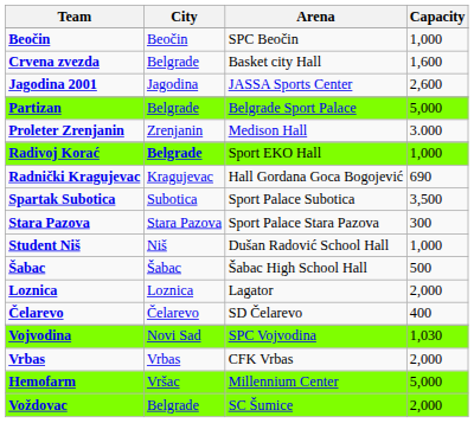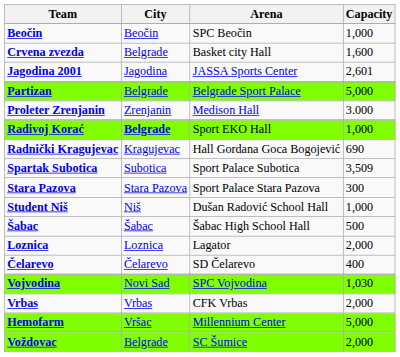 <table class="wikitable sortable">
 <tr>
 <th>Team</th>
 <th>City</th>
 <th>Arena</th>
 <th>Capacity</th>
 </tr>
 <tr>
 </tr>
 <tr>
 <td><strong><a href='#'>Beočin</a></strong></td>
 <td><a href='#'>Beočin</a></td>
 <td>SPC Beočin</td>
 <td>1,000</td>
 </tr>
 <tr>
 <td><strong><a href='#'>Crvena zvezda</a></strong></td>
 <td><a href='#'>Belgrade</a></td>
 <td>Basket city Hall</td>
 <td>1,600</td>
 </tr>
 <tr>
 <td><strong><a href='#'>Jagodina 2001</a></strong></td>
 <td><a href='#'>Jagodina</a></td>
 <td><a href='#'>JASSA Sports Center</a></td>
-<td>2,600</td>
+<td>2,601</td>
 </tr>
 <tr>
 </tr>
 <tr bgcolor="#7fff00">
 <td><strong><a href='#'>Partizan</a></strong></td>
 <td><a href='#'>Belgrade</a></td>
 <td><a href='#'>Belgrade Sport Palace</a></td>
 <td>5,000</td>
 </tr>
 <tr>
 <td><strong><a href='#'>Proleter Zrenjanin</a></strong></td>
 <td><a href='#'>Zrenjanin</a></td>
 <td><a href='#'>Medison Hall</a></td>
 <td>3.000</td>
 </tr>
 <tr>
 </tr>
 <tr bgcolor="#7fff00">
 <td><strong><a href='#'>Radivoj Korać</a></strong></td>
 <td><strong><a href='#'>Belgrade</a></strong></td>
 <td>Sport EKO Hall</td>
 <td>1,000</td>
 </tr>
 <tr>
 <td><strong><a href='#'>Radnički Kragujevac</a></strong></td>
 <td><a href='#'>Kragujevac</a></td>
 <td>Hall Gordana Goca Bogojević</td>
 <td>690</td>
 </tr>
 <tr>
 <td><strong><a href='#'>Spartak Subotica</a></strong></td>
 <td><a href='#'>Subotica</a></td>
 <td>Sport Palace Subotica</td>
-<td>3,500</td>
+<td>3,509</td>
 </tr>
 <tr>
 <td><strong><a href='#'>Stara Pazova</a></strong></td>
 <td><a href='#'>Stara Pazova</a></td>
 <td>Sport Palace Stara Pazova</td>
 <td>300</td>
 </tr>
 <tr>
 <td><strong><a href='#'>Student Niš</a></strong></td>
 <td><a href='#'>Niš</a></td>
 <td>Dušan Radović School Hall</td>
 <td>1,000</td>
 </tr>
 <tr>
 <td><strong><a href='#'>Šabac</a></strong></td>
 <td><a href='#'>Šabac</a></td>
 <td>Šabac High School Hall</td>
 <td>500</td>
 </tr>
 <tr>
 <td><strong><a href='#'>Loznica</a></strong></td>
 <td><a href='#'>Loznica</a></td>
 <td>Lagator</td>
 <td>2,000</td>
 </tr>
 <tr>
 <td><strong><a href='#'>Čelarevo</a></strong></td>
 <td><a href='#'>Čelarevo</a></td>
 <td>SD Čelarevo</td>
 <td>400</td>
 </tr>
 <tr>
 </tr>
 <tr bgcolor="#7fff00">
 <td><strong><a href='#'>Vojvodina</a></strong></td>
 <td><a href='#'>Novi Sad</a></td>
 <td><a href='#'>SPC Vojvodina</a></td>
 <td>1,030</td>
 </tr>
 <tr>
 <td><strong><a href='#'>Vrbas</a></strong></td>
 <td><a href='#'>Vrbas</a></td>
 <td>CFK Vrbas</td>
 <td>2,000</td>
 </tr>
 <tr bgcolor="#7fff00">
 <td><strong><a href='#'>Hemofarm</a></strong></td>
 <td><a href='#'>Vršac</a></td>
 <td><a href='#'>Millennium Center</a></td>
 <td>5,000</td>
 </tr>
 <tr bgcolor="#7fff00">
 <td><strong><a href='#'>Voždovac</a></strong></td>
 <td><a href='#'>Belgrade</a></td>
 <td><a href='#'>SC Šumice</a></td>
 <td>2,000</td>
 </tr>
 </table>
